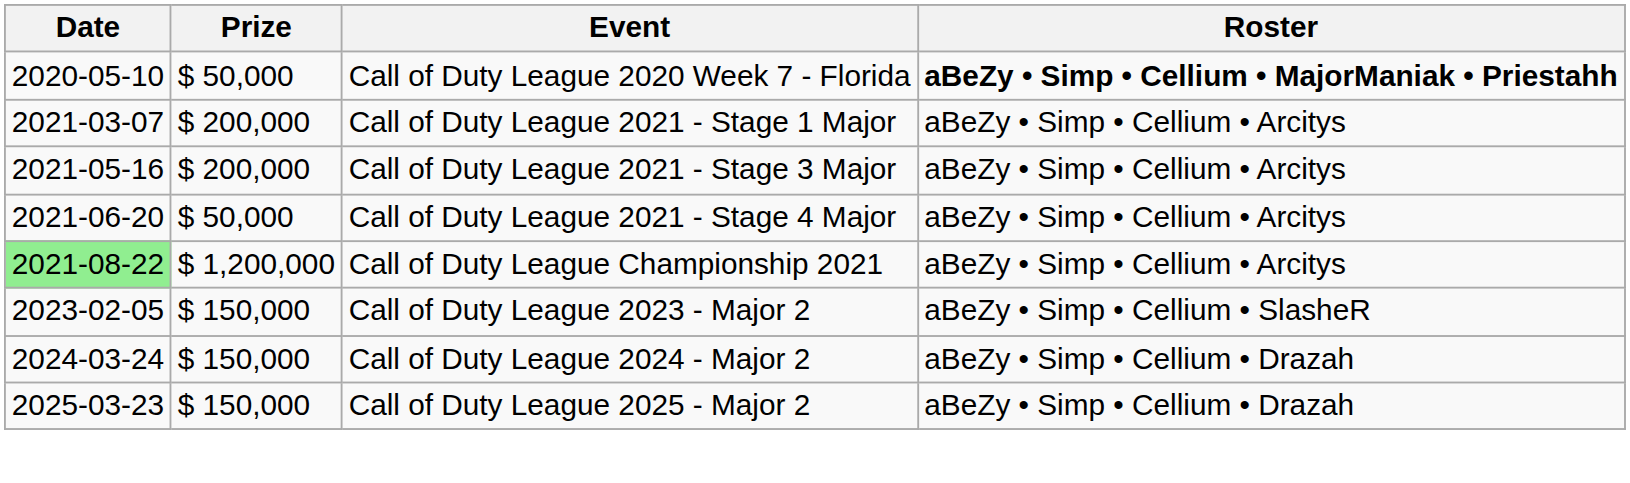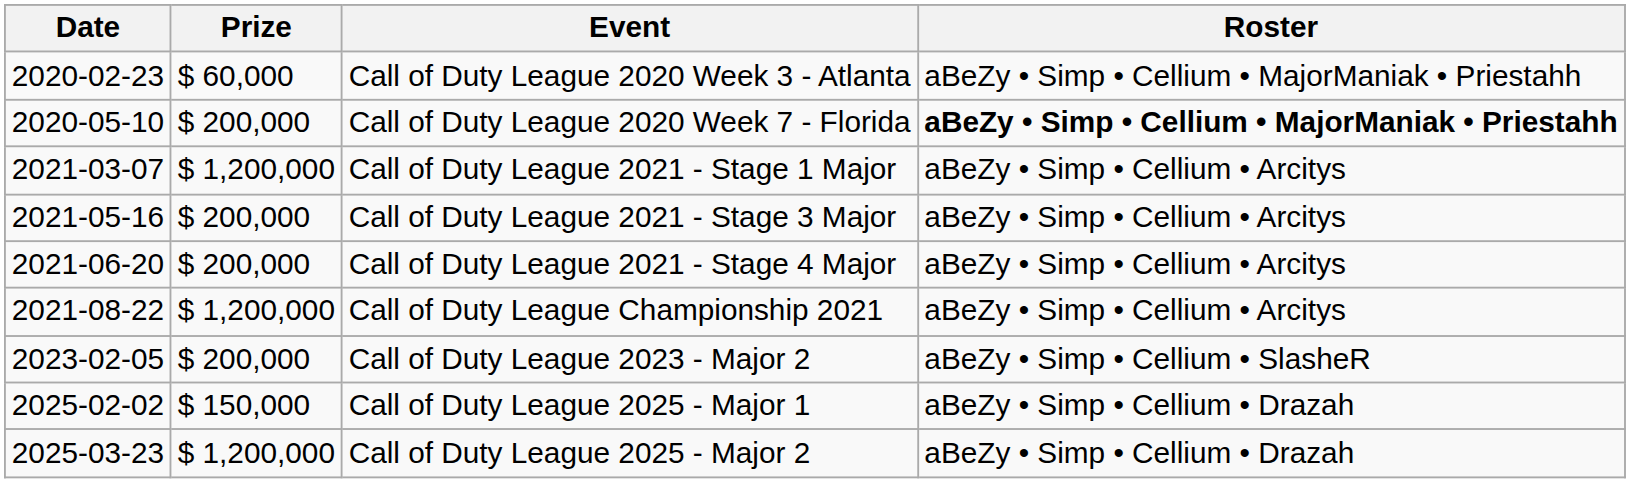 <table class="wikitable sortable">
 <tr>
 <th>Date</th>
 <th>Prize</th>
 <th>Event</th>
 <th>Roster</th>
 </tr>
 <tr>
+<td>2020-02-23</td>
+<td>$ 60,000</td>
+<td>Call of Duty League 2020 Week 3 - Atlanta</td>
+<td>aBeZy • Simp • Cellium • MajorManiak • Priestahh</td>
+</tr>
+<tr>
 <td>2020-05-10</td>
-<td>$ 50,000</td>
+<td>$ 200,000</td>
 <td>Call of Duty League 2020 Week 7 - Florida</td>
 <td><strong>aBeZy • Simp • Cellium • MajorManiak • Priestahh</strong></td>
 </tr>
 <tr>
 <td>2021-03-07</td>
-<td>$ 200,000</td>
+<td>$ 1,200,000</td>
 <td>Call of Duty League 2021 - Stage 1 Major</td>
 <td>aBeZy • Simp • Cellium • Arcitys</td>
 </tr>
 <tr>
 <td>2021-05-16</td>
 <td>$ 200,000</td>
 <td>Call of Duty League 2021 - Stage 3 Major</td>
 <td>aBeZy • Simp • Cellium • Arcitys</td>
 </tr>
 <tr>
 <td>2021-06-20</td>
-<td>$ 50,000</td>
+<td>$ 200,000</td>
 <td>Call of Duty League 2021 - Stage 4 Major</td>
 <td>aBeZy • Simp • Cellium • Arcitys</td>
 </tr>
 <tr>
-<td style="background: lightgreen;">2021-08-22</td>
+<td>2021-08-22</td>
 <td>$ 1,200,000</td>
 <td>Call of Duty League Championship 2021</td>
 <td>aBeZy • Simp • Cellium • Arcitys</td>
 </tr>
 <tr>
 <td>2023-02-05</td>
-<td>$ 150,000</td>
+<td>$ 200,000</td>
 <td>Call of Duty League 2023 - Major 2</td>
 <td>aBeZy • Simp • Cellium • SlasheR</td>
 </tr>
 <tr>
-<td>2024-03-24</td>
+<td>2025-02-02</td>
 <td>$ 150,000</td>
-<td>Call of Duty League 2024 - Major 2</td>
+<td>Call of Duty League 2025 - Major 1</td>
 <td>aBeZy • Simp • Cellium • Drazah</td>
 </tr>
 <tr>
 <td>2025-03-23</td>
-<td>$ 150,000</td>
+<td>$ 1,200,000</td>
 <td>Call of Duty League 2025 - Major 2</td>
 <td>aBeZy • Simp • Cellium • Drazah</td>
 </tr>
 </table>
